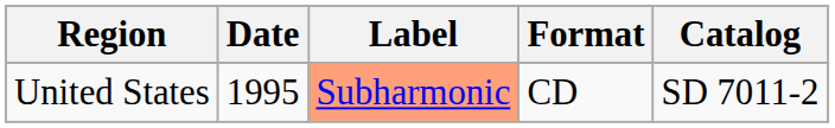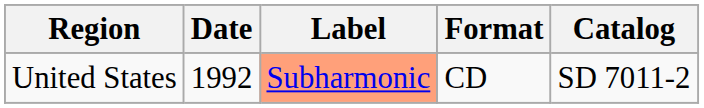 <table class="wikitable">
 <tr>
 <th>Region</th>
 <th>Date</th>
 <th>Label</th>
 <th>Format</th>
 <th>Catalog</th>
 </tr>
 <tr>
 <td>United States</td>
-<td>1995</td>
+<td>1992</td>
 <td style="background: lightsalmon;"><a href='#'>Subharmonic</a></td>
 <td>CD</td>
 <td>SD 7011-2</td>
 </tr>
 </table>
